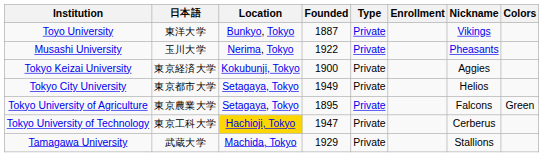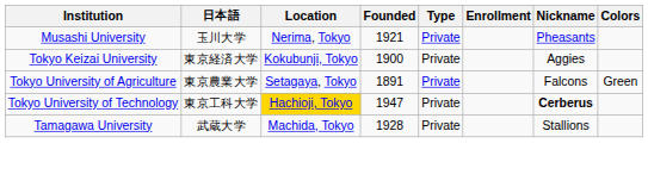 <table class="wikitable sortable" style="text-align: center;">
 <tr>
 <th>Institution</th>
 <th>日本語</th>
 <th>Location</th>
 <th>Founded</th>
 <th>Type</th>
 <th>Enrollment</th>
 <th>Nickname</th>
 <th>Colors</th>
 </tr>
 <tr>
-<td><a href='#'>Toyo University</a></td>
-<td>東洋大学</td>
-<td><a href='#'>Bunkyo</a>, <a href='#'>Tokyo</a></td>
-<td>1887</td>
-<td><a href='#'>Private</a></td>
-<td></td>
-<td><a href='#'>Vikings</a></td>
-<td></td>
-</tr>
-<tr>
 <td><a href='#'>Musashi University</a></td>
 <td>玉川大学</td>
 <td><a href='#'>Nerima</a>, <a href='#'>Tokyo</a></td>
-<td>1922</td>
+<td>1921</td>
 <td><a href='#'>Private</a></td>
 <td></td>
 <td><a href='#'>Pheasants</a></td>
 <td></td>
 </tr>
 <tr>
 <td><a href='#'>Tokyo Keizai University</a></td>
 <td>東京経済大学</td>
 <td><a href='#'>Kokubunji, Tokyo</a></td>
 <td>1900</td>
 <td>Private</td>
 <td></td>
 <td>Aggies</td>
 <td></td>
 </tr>
 <tr>
-<td><a href='#'>Tokyo City University</a></td>
-<td>東京都市大学</td>
-<td><a href='#'>Setagaya, Tokyo</a></td>
-<td>1949</td>
-<td>Private</td>
-<td></td>
-<td>Helios</td>
-<td></td>
-</tr>
-<tr>
 <td><a href='#'>Tokyo University of Agriculture</a></td>
 <td>東京農業大学</td>
 <td><a href='#'>Setagaya</a>, <a href='#'>Tokyo</a></td>
-<td>1895</td>
+<td>1891</td>
 <td><a href='#'>Private</a></td>
 <td></td>
 <td>Falcons</td>
 <td>Green</td>
 </tr>
 <tr>
 <td><a href='#'>Tokyo University of Technology</a></td>
 <td>東京工科大学</td>
 <td style="background: gold;"><a href='#'>Hachioji, Tokyo</a></td>
 <td>1947</td>
 <td>Private</td>
 <td></td>
-<td>Cerberus</td>
+<td><strong>Cerberus</strong></td>
 <td></td>
 </tr>
 <tr>
 <td><a href='#'>Tamagawa University</a></td>
 <td>武蔵大学</td>
 <td><a href='#'>Machida, Tokyo</a></td>
-<td>1929</td>
+<td>1928</td>
 <td>Private</td>
 <td></td>
 <td>Stallions</td>
 <td></td>
 </tr>
 </table>
